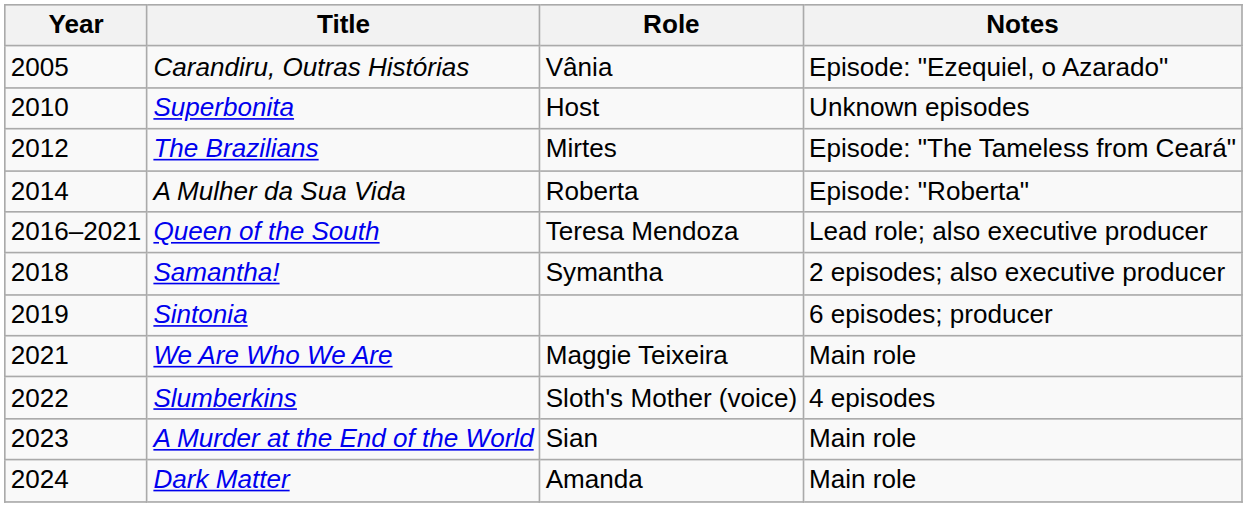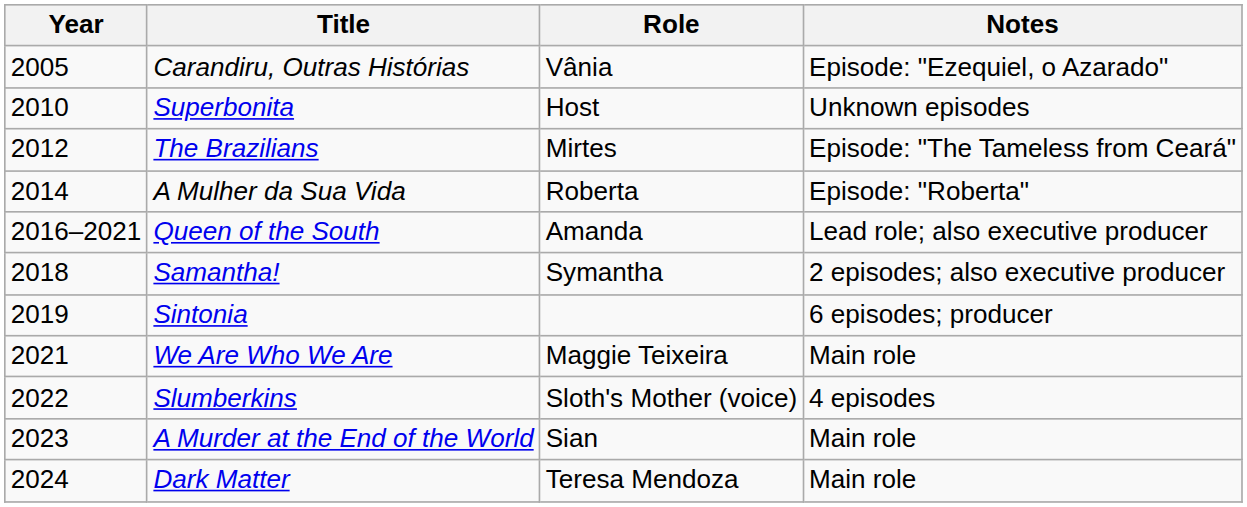 <table class="wikitable sortable">
 <tr>
 <th>Year</th>
 <th>Title</th>
 <th>Role</th>
 <th class="unsortable">Notes</th>
 </tr>
 <tr>
 <td>2005</td>
 <td><em>Carandiru, Outras Histórias</em></td>
 <td>Vânia</td>
 <td>Episode: "Ezequiel, o Azarado"</td>
 </tr>
 <tr>
 <td>2010</td>
 <td><em><a href='#'>Superbonita</a></em></td>
 <td>Host</td>
 <td>Unknown episodes</td>
 </tr>
 <tr>
 <td>2012</td>
 <td><em><a href='#'>The Brazilians</a></em></td>
 <td>Mirtes</td>
 <td>Episode: "The Tameless from Ceará"</td>
 </tr>
 <tr>
 <td>2014</td>
 <td><em>A Mulher da Sua Vida</em></td>
 <td>Roberta</td>
 <td>Episode: "Roberta"</td>
 </tr>
 <tr>
 <td>2016–2021</td>
 <td><em><a href='#'>Queen of the South</a></em></td>
-<td>Teresa Mendoza</td>
+<td>Amanda</td>
 <td>Lead role; also executive producer</td>
 </tr>
 <tr>
 <td>2018</td>
 <td><em><a href='#'>Samantha!</a></em></td>
 <td>Symantha</td>
 <td>2 episodes; also executive producer</td>
 </tr>
 <tr>
 <td>2019</td>
 <td><em><a href='#'>Sintonia</a></em></td>
 <td></td>
 <td>6 episodes; producer</td>
 </tr>
 <tr>
 <td>2021</td>
 <td><em><a href='#'>We Are Who We Are</a></em></td>
 <td>Maggie Teixeira</td>
 <td>Main role</td>
 </tr>
 <tr>
 <td>2022</td>
 <td><em><a href='#'>Slumberkins</a></em></td>
 <td>Sloth's Mother (voice)</td>
 <td>4 episodes</td>
 </tr>
 <tr>
 <td>2023</td>
 <td><em><a href='#'>A Murder at the End of the World</a></em></td>
 <td>Sian</td>
 <td>Main role</td>
 </tr>
 <tr>
 <td>2024</td>
 <td><em><a href='#'>Dark Matter</a></em></td>
-<td>Amanda</td>
+<td>Teresa Mendoza</td>
 <td>Main role</td>
 </tr>
 </table>
